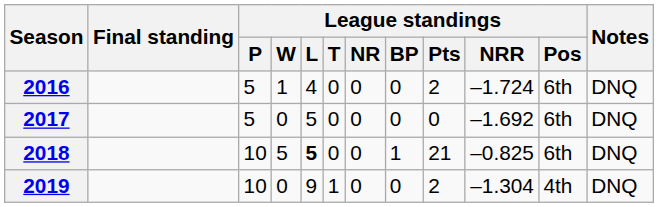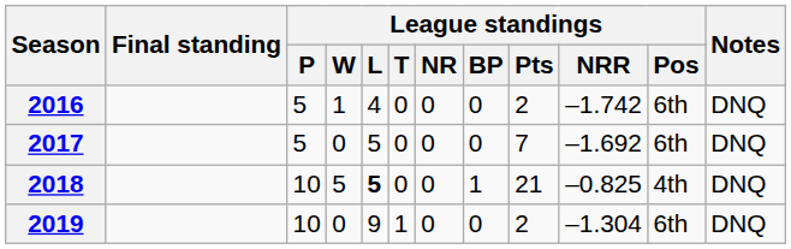 <table class="wikitable sortable">
 <tr>
 <th scope="col" rowspan="2">Season</th>
 <th scope="col" rowspan="2">Final standing</th>
 <th scope="col" colspan="9">League standings</th>
 <th scope="col" rowspan="2">Notes</th>
 </tr>
 <tr>
 <th scope="col">P</th>
 <th scope="col">W</th>
 <th scope="col">L</th>
 <th scope="col">T</th>
 <th scope="col">NR</th>
 <th scope="col">BP</th>
 <th scope="col">Pts</th>
 <th scope="col">NRR</th>
 <th scope="col">Pos</th>
 </tr>
 <tr>
 <th scope="row"><a href='#'>2016</a></th>
 <td></td>
 <td>5</td>
 <td>1</td>
 <td>4</td>
 <td>0</td>
 <td>0</td>
 <td>0</td>
 <td>2</td>
-<td>–1.724</td>
+<td>–1.742</td>
 <td>6th</td>
 <td>DNQ</td>
 </tr>
 <tr>
 <th scope="row"><a href='#'>2017</a></th>
 <td></td>
 <td>5</td>
 <td>0</td>
 <td>5</td>
 <td>0</td>
 <td>0</td>
 <td>0</td>
-<td>0</td>
+<td>7</td>
 <td>–1.692</td>
 <td>6th</td>
 <td>DNQ</td>
 </tr>
 <tr>
 <th scope="row"><a href='#'>2018</a></th>
 <td></td>
 <td>10</td>
 <td>5</td>
 <td><strong>5</strong></td>
 <td>0</td>
 <td>0</td>
 <td>1</td>
 <td>21</td>
 <td>–0.825</td>
-<td>6th</td>
+<td>4th</td>
 <td>DNQ</td>
 </tr>
 <tr>
 <th scope="row"><a href='#'>2019</a></th>
 <td></td>
 <td>10</td>
 <td>0</td>
 <td>9</td>
 <td>1</td>
 <td>0</td>
 <td>0</td>
 <td>2</td>
 <td>–1.304</td>
-<td>4th</td>
+<td>6th</td>
 <td>DNQ</td>
 </tr>
 </table>
